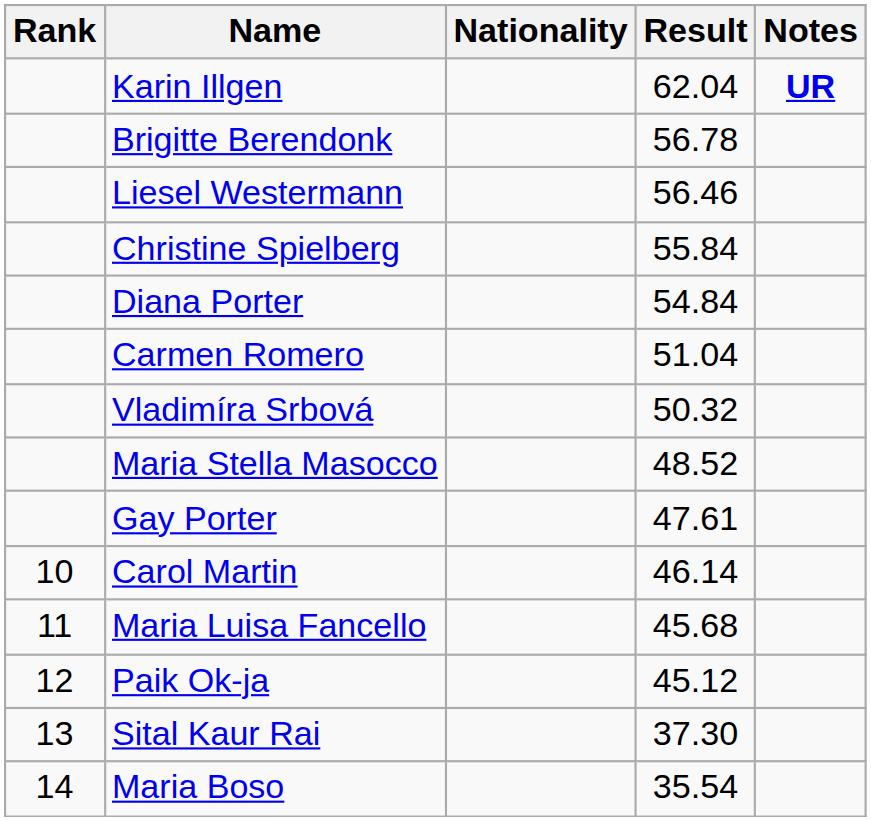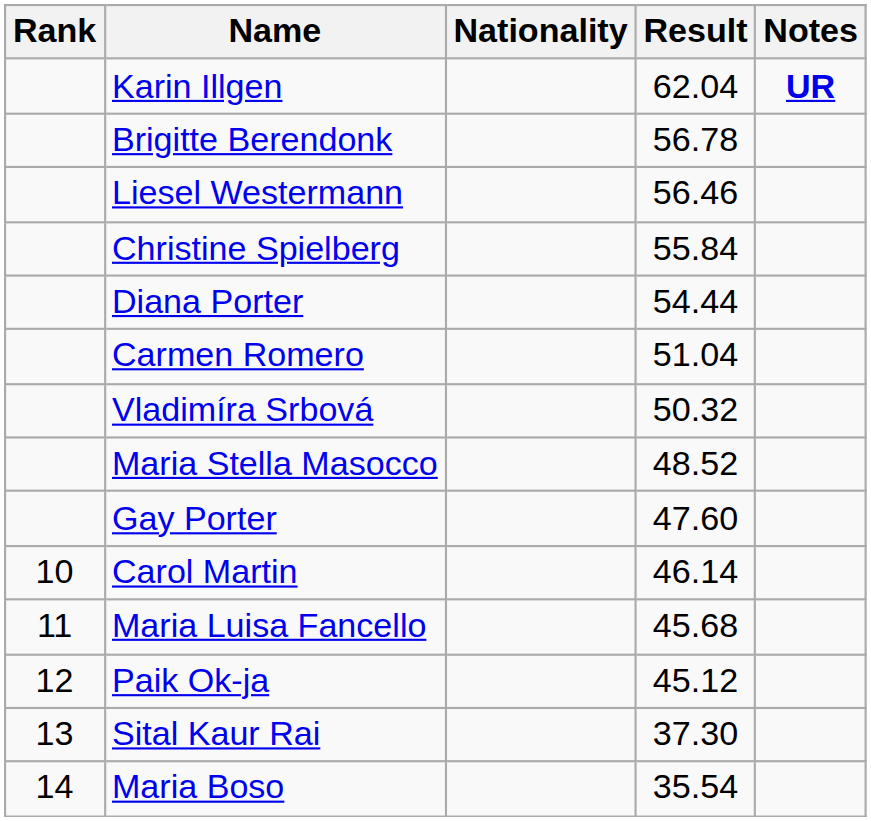 <table class="wikitable sortable" style="text-align:center">
 <tr>
 <th>Rank</th>
 <th>Name</th>
 <th>Nationality</th>
 <th>Result</th>
 <th>Notes</th>
 </tr>
 <tr>
 <td></td>
 <td align=left><a href='#'>Karin Illgen</a></td>
 <td align=left></td>
 <td>62.04</td>
 <td><strong><a href='#'>UR</a></strong></td>
 </tr>
 <tr>
 <td></td>
 <td align=left><a href='#'>Brigitte Berendonk</a></td>
 <td align=left></td>
 <td>56.78</td>
 <td></td>
 </tr>
 <tr>
 <td></td>
 <td align=left><a href='#'>Liesel Westermann</a></td>
 <td align=left></td>
 <td>56.46</td>
 <td></td>
 </tr>
 <tr>
 <td></td>
 <td align=left><a href='#'>Christine Spielberg</a></td>
 <td align=left></td>
 <td>55.84</td>
 <td></td>
 </tr>
 <tr>
 <td></td>
 <td align=left><a href='#'>Diana Porter</a></td>
 <td align=left></td>
-<td>54.84</td>
+<td>54.44</td>
 <td></td>
 </tr>
 <tr>
 <td></td>
 <td align=left><a href='#'>Carmen Romero</a></td>
 <td align=left></td>
 <td>51.04</td>
 <td></td>
 </tr>
 <tr>
 <td></td>
 <td align=left><a href='#'>Vladimíra Srbová</a></td>
 <td align=left></td>
 <td>50.32</td>
 <td></td>
 </tr>
 <tr>
 <td></td>
 <td align=left><a href='#'>Maria Stella Masocco</a></td>
 <td align=left></td>
 <td>48.52</td>
 <td></td>
 </tr>
 <tr>
 <td></td>
 <td align=left><a href='#'>Gay Porter</a></td>
 <td align=left></td>
-<td>47.61</td>
+<td>47.60</td>
 <td></td>
 </tr>
 <tr>
 <td>10</td>
 <td align=left><a href='#'>Carol Martin</a></td>
 <td align=left></td>
 <td>46.14</td>
 <td></td>
 </tr>
 <tr>
 <td>11</td>
 <td align=left><a href='#'>Maria Luisa Fancello</a></td>
 <td align=left></td>
 <td>45.68</td>
 <td><br></td>
 </tr>
 <tr>
 <td>12</td>
 <td align=left><a href='#'>Paik Ok-ja</a></td>
 <td align=left></td>
 <td>45.12</td>
 <td></td>
 </tr>
 <tr>
 <td>13</td>
 <td align=left><a href='#'>Sital Kaur Rai</a></td>
 <td align=left></td>
 <td>37.30</td>
 <td></td>
 </tr>
 <tr>
 <td>14</td>
 <td align=left><a href='#'>Maria Boso</a></td>
 <td align=left></td>
 <td>35.54</td>
 <td></td>
 </tr>
 </table>
